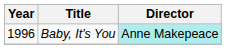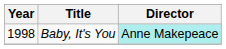 <table class="wikitable">
 <tr>
 <th>Year</th>
 <th>Title</th>
 <th>Director</th>
 </tr>
 <tr>
-<td>1996</td>
+<td>1998</td>
 <td><em>Baby, It's You</em></td>
 <td style="background: paleturquoise;">Anne Makepeace</td>
 </tr>
 <tr>
 </tr>
 </table>
